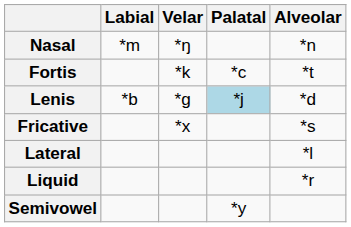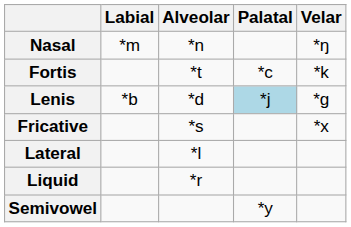 <table class="wikitable" style="text-align:center">
 <tr>
 <th></th>
 <th>Labial</th>
+<th>Alveolar</th>
+<th>Palatal</th>
 <th>Velar</th>
-<th>Palatal</th>
-<th>Alveolar</th>
 </tr>
 <tr>
 <th>Nasal</th>
 <td>*m</td>
+<td>*n</td>
+<td></td>
 <td>*ŋ</td>
-<td></td>
-<td>*n</td>
 </tr>
 <tr>
 <th>Fortis</th>
 <td></td>
+<td>*t</td>
+<td>*c </td>
 <td>*k</td>
-<td>*c </td>
-<td>*t</td>
 </tr>
 <tr>
 <th>Lenis</th>
 <td>*b</td>
+<td>*d</td>
+<td style="background: lightblue;">*j </td>
 <td>*g</td>
-<td style="background: lightblue;">*j </td>
-<td>*d</td>
 </tr>
 <tr>
 <th>Fricative</th>
 <td></td>
+<td>*s</td>
+<td></td>
 <td>*x </td>
-<td></td>
-<td>*s</td>
 </tr>
 <tr>
 <th>Lateral</th>
 <td></td>
+<td>*l</td>
 <td></td>
 <td></td>
-<td>*l</td>
 </tr>
 <tr>
 <th>Liquid</th>
 <td></td>
+<td>*r</td>
 <td></td>
 <td></td>
-<td>*r</td>
 </tr>
 <tr>
 <th>Semivowel</th>
 <td></td>
 <td></td>
 <td>*y </td>
 <td></td>
 </tr>
 </table>
